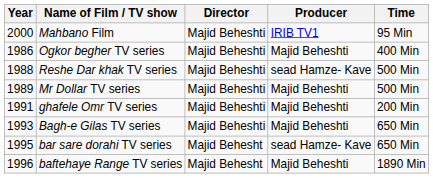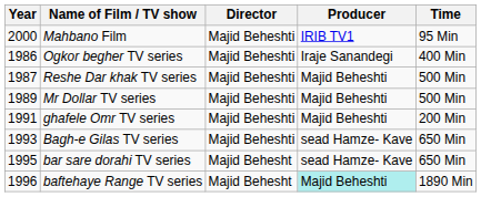 <table class="wikitable">
 <tr>
 <th>Year</th>
 <th>Name of Film / TV show</th>
 <th>Director</th>
 <th>Producer</th>
 <th>Time</th>
 </tr>
 <tr>
 <td>2000</td>
 <td><em>Mahbano</em> Film</td>
 <td>Majid Beheshti</td>
 <td><a href='#'>IRIB TV1</a></td>
 <td>95 Min</td>
 </tr>
 <tr>
 <td>1986</td>
 <td><em>Ogkor begher</em> TV series</td>
 <td>Majid Beheshti</td>
-<td>Majid Beheshti</td>
+<td>Iraje Sanandegi</td>
 <td>400 Min</td>
 </tr>
 <tr>
-<td>1988</td>
+<td>1987</td>
 <td><em>Reshe Dar khak</em> TV series</td>
 <td>Majid Beheshti</td>
-<td>sead Hamze- Kave</td>
+<td>Majid Beheshti</td>
 <td>500 Min</td>
 </tr>
 <tr>
 <td>1989</td>
 <td><em>Mr Dollar </em> TV series</td>
 <td>Majid Beheshti</td>
 <td>Majid Beheshti</td>
 <td>500 Min</td>
 </tr>
 <tr>
 <td>1991</td>
 <td><em>ghafele Omr</em> TV series</td>
 <td>Majid Beheshti</td>
 <td>Majid Beheshti</td>
 <td>200 Min</td>
 </tr>
 <tr>
 <td>1993</td>
 <td><em>Bagh-e Gilas</em> TV series</td>
 <td>Majid Beheshti</td>
-<td>Majid Beheshti</td>
+<td>sead Hamze- Kave</td>
 <td>650 Min</td>
 </tr>
 <tr>
 <td>1995</td>
 <td><em>bar sare dorahi</em> TV series</td>
 <td>Majid Behesht</td>
 <td>sead Hamze- Kave</td>
 <td>650 Min</td>
 </tr>
 <tr>
 <td>1996</td>
 <td><em>baftehaye Range</em> TV series</td>
 <td>Majid Behesht</td>
-<td>Majid Beheshti</td>
+<td style="background: paleturquoise;">Majid Beheshti</td>
 <td>1890 Min</td>
 </tr>
 </table>
